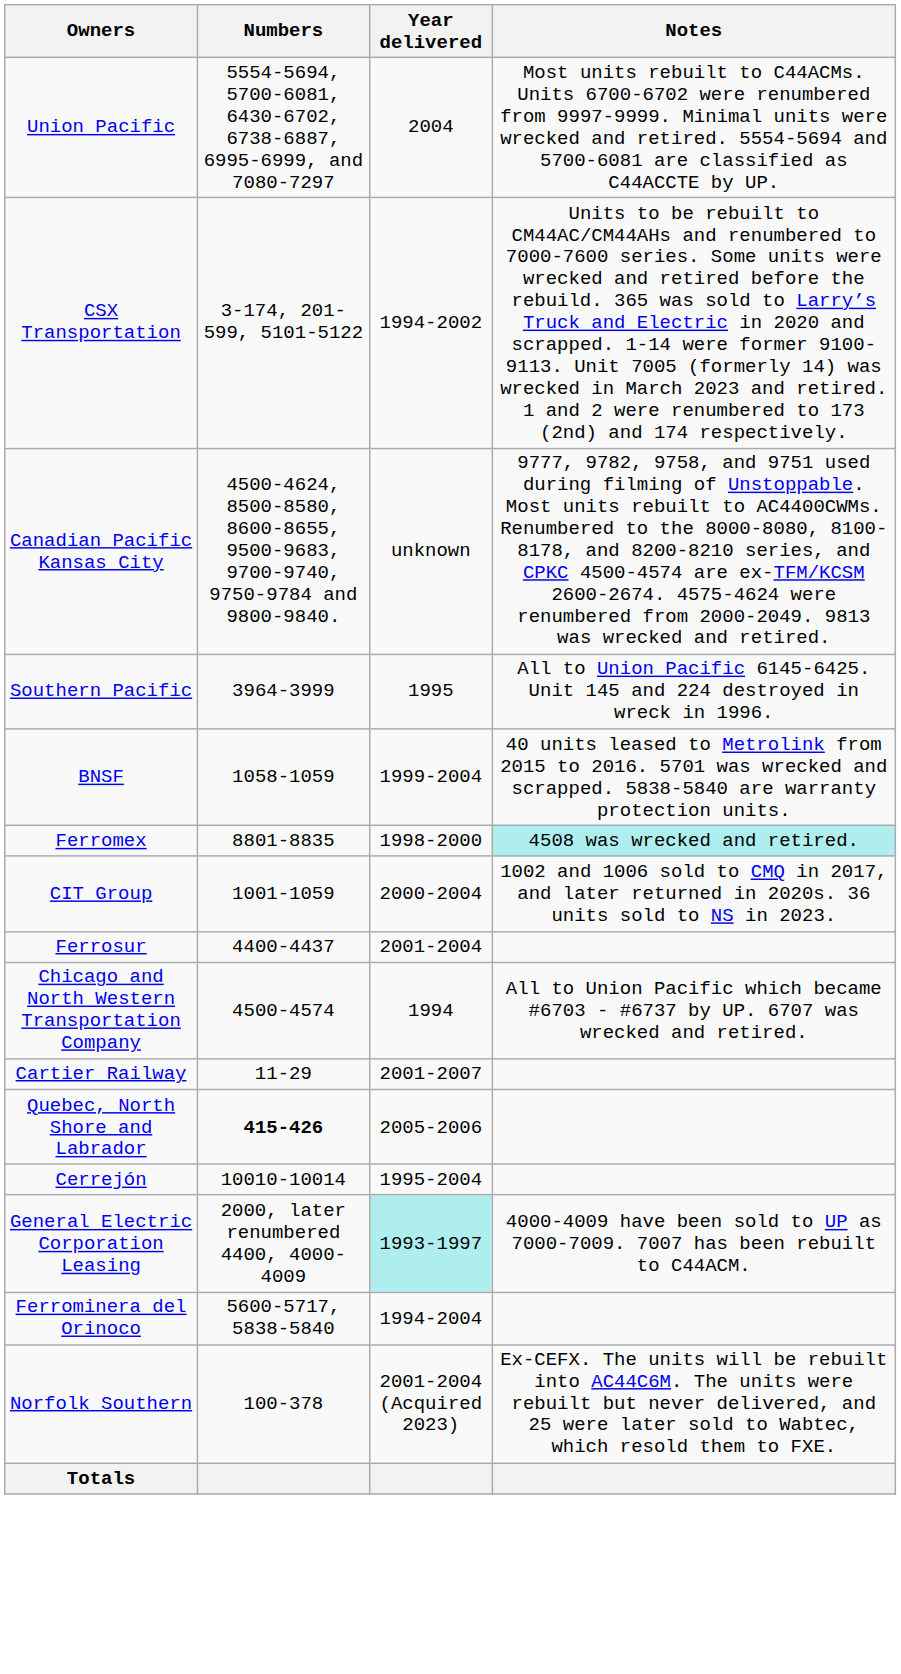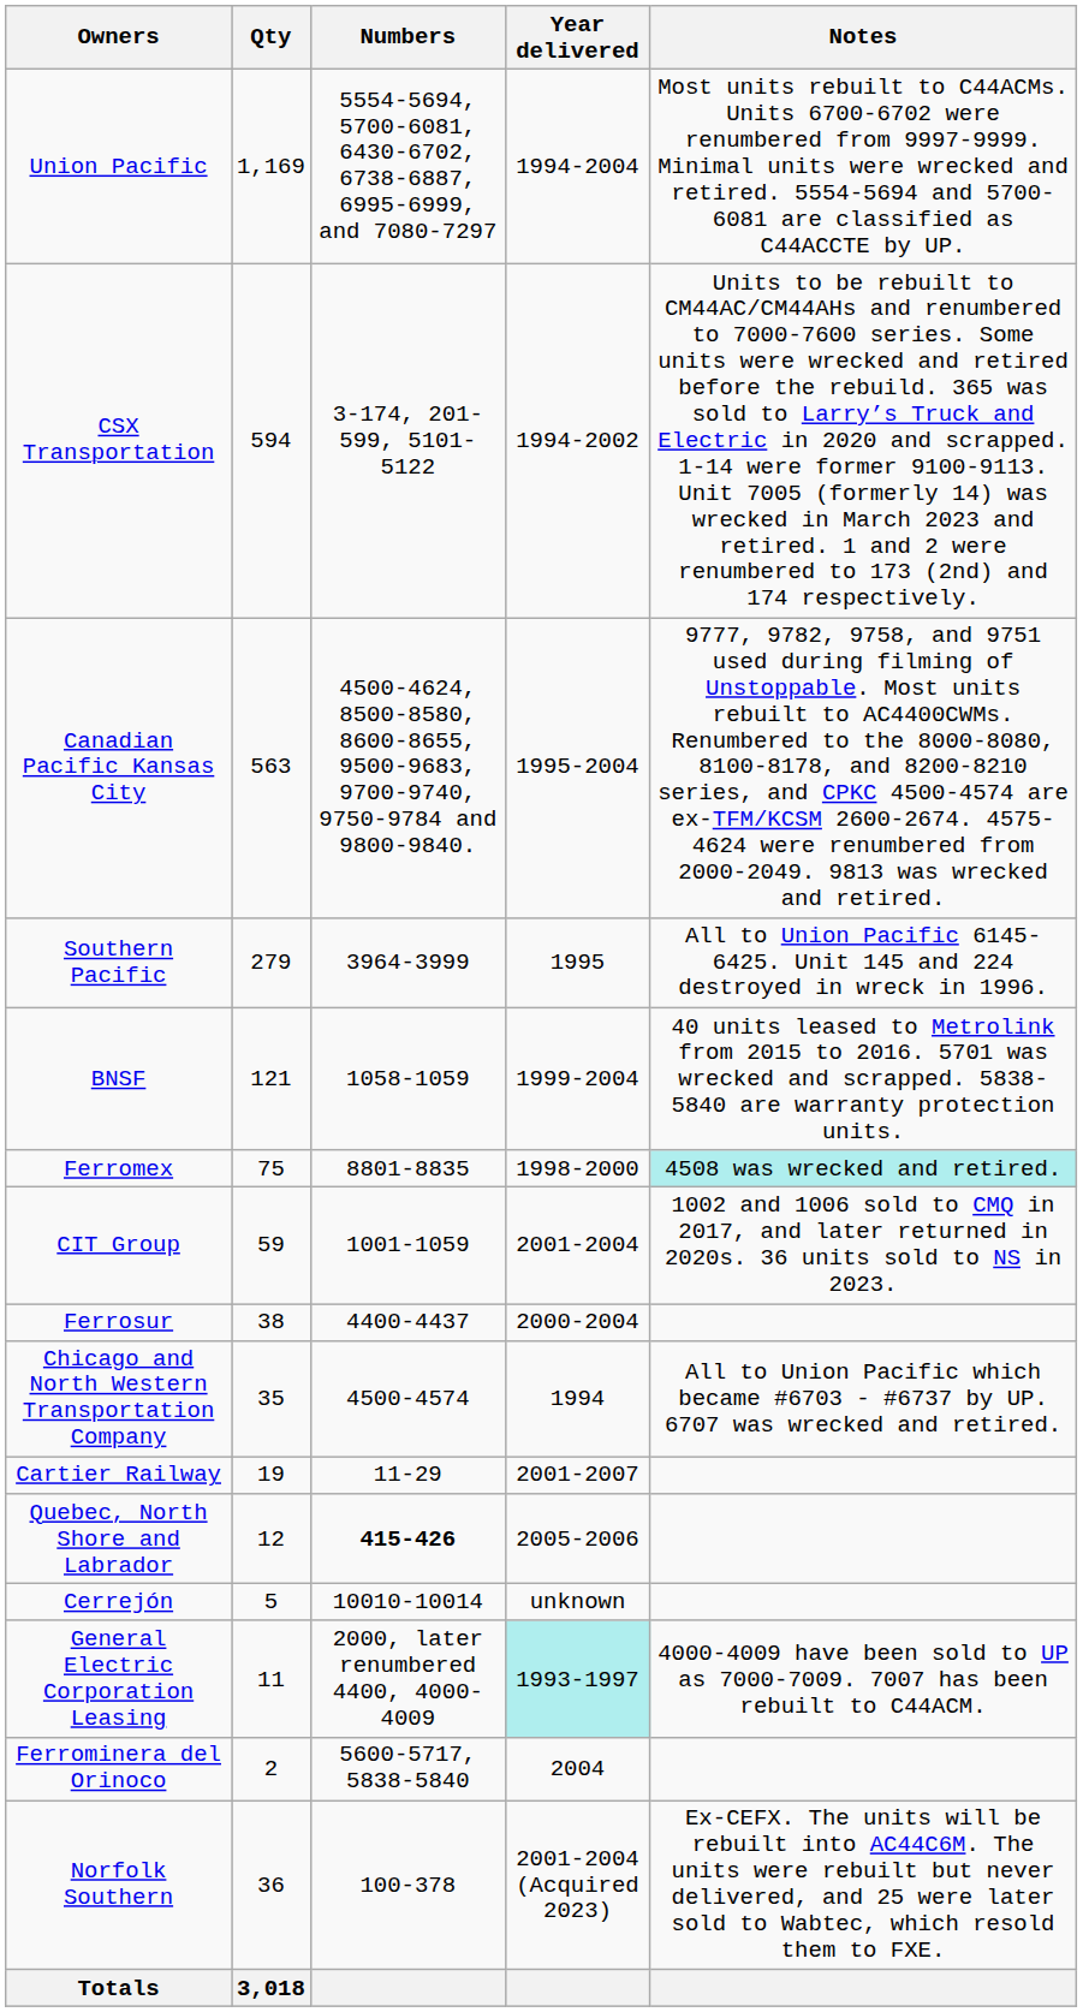 <table class="wikitable sortable">
 <tr align = "center">
 <th>Owners</th>
+<th>Qty</th>
 <th>Numbers</th>
 <th>Year delivered</th>
 <th>Notes</th>
 </tr>
 <tr align = "center">
 <td><a href='#'>Union Pacific</a></td>
+<td>1,169</td>
 <td>5554-5694, 5700-6081, 6430-6702, 6738-6887, 6995-6999, and 7080-7297</td>
-<td>2004</td>
+<td>1994-2004</td>
 <td>Most units rebuilt to C44ACMs. Units 6700-6702 were renumbered from 9997-9999. Minimal units were wrecked and retired. 5554-5694 and 5700-6081 are classified as C44ACCTE by UP.</td>
 </tr>
 <tr align = "center">
 <td><a href='#'>CSX Transportation</a></td>
+<td>594</td>
 <td>3-174, 201-599, 5101-5122</td>
 <td>1994-2002</td>
 <td>Units to be rebuilt to CM44AC/CM44AHs and renumbered to 7000-7600 series. Some units were wrecked and retired before the rebuild. 365 was sold to <a href='#'>Larry’s Truck and Electric</a> in 2020 and scrapped. 1-14 were former 9100-9113. Unit 7005 (formerly 14) was wrecked in March 2023 and retired. 1 and 2 were renumbered to 173 (2nd) and 174 respectively.</td>
 </tr>
 <tr align = "center">
 <td><a href='#'>Canadian Pacific Kansas City</a></td>
+<td>563</td>
 <td>4500-4624, 8500-8580, 8600-8655, 9500-9683, 9700-9740, 9750-9784 and 9800-9840.</td>
-<td>unknown</td>
+<td>1995-2004</td>
 <td>9777, 9782, 9758, and 9751 used during filming of <a href='#'>Unstoppable</a>. Most units rebuilt to AC4400CWMs. Renumbered to the 8000-8080, 8100-8178, and 8200-8210 series, and <a href='#'>CPKC</a> 4500-4574 are ex-<a href='#'>TFM/KCSM</a> 2600-2674. 4575-4624 were renumbered from 2000-2049. 9813 was wrecked and retired.</td>
 </tr>
 <tr align = "center">
 <td><a href='#'>Southern Pacific</a></td>
+<td>279</td>
 <td>3964-3999</td>
 <td>1995</td>
 <td>All to <a href='#'>Union Pacific</a> 6145-6425. Unit 145 and 224 destroyed in wreck in 1996.</td>
 </tr>
 <tr align = "center">
 <td><a href='#'>BNSF</a></td>
+<td>121</td>
 <td>1058-1059</td>
 <td>1999-2004</td>
 <td>40 units leased to <a href='#'>Metrolink</a> from 2015 to 2016. 5701 was wrecked and scrapped. 5838-5840 are warranty protection units.</td>
 </tr>
 <tr align = "center">
 <td><a href='#'>Ferromex</a></td>
+<td>75</td>
 <td>8801-8835</td>
 <td>1998-2000</td>
 <td style="background: paleturquoise;">4508 was wrecked and retired.</td>
 </tr>
 <tr align = "center">
 <td><a href='#'>CIT Group</a></td>
+<td>59</td>
 <td>1001-1059</td>
-<td>2000-2004</td>
+<td>2001-2004</td>
 <td>1002 and 1006 sold to <a href='#'>CMQ</a> in 2017, and later returned in 2020s. 36 units sold to <a href='#'>NS</a> in 2023.</td>
 </tr>
 <tr align = "center">
 <td><a href='#'>Ferrosur</a></td>
+<td>38</td>
 <td>4400-4437</td>
-<td>2001-2004</td>
+<td>2000-2004</td>
 <td></td>
 </tr>
 <tr align = "center">
 <td><a href='#'>Chicago and North Western Transportation Company</a></td>
+<td>35</td>
 <td>4500-4574</td>
 <td>1994</td>
 <td>All to Union Pacific which became #6703 - #6737 by UP. 6707 was wrecked and retired.</td>
 </tr>
 <tr align = "center">
 <td><a href='#'>Cartier Railway</a></td>
+<td>19</td>
 <td>11-29</td>
 <td>2001-2007</td>
 <td></td>
 </tr>
 <tr align = "center">
 <td><a href='#'>Quebec, North Shore and Labrador</a></td>
+<td>12</td>
 <td><strong>415-426</strong></td>
 <td>2005-2006</td>
 <td></td>
 </tr>
 <tr align = "center">
 <td><a href='#'>Cerrejón</a></td>
+<td>5</td>
 <td>10010-10014</td>
-<td>1995-2004</td>
+<td>unknown</td>
 <td></td>
 </tr>
 <tr align = "center">
 <td><a href='#'>General Electric Corporation Leasing</a></td>
+<td>11</td>
 <td>2000, later renumbered 4400, 4000-4009</td>
 <td style="background: paleturquoise;">1993-1997</td>
 <td>4000-4009 have been sold to <a href='#'>UP</a> as 7000-7009. 7007 has been rebuilt to C44ACM.</td>
 </tr>
 <tr align = "center">
 <td><a href='#'>Ferrominera del Orinoco</a></td>
+<td>2</td>
 <td>5600-5717, 5838-5840</td>
-<td>1994-2004</td>
+<td>2004</td>
 <td></td>
 </tr>
 <tr align = "center">
 <td><a href='#'>Norfolk Southern</a></td>
+<td>36</td>
 <td>100-378</td>
 <td>2001-2004 (Acquired 2023)</td>
 <td>Ex-CEFX. The units will be rebuilt into <a href='#'>AC44C6M</a>. The units were rebuilt but never delivered, and 25 were later sold to Wabtec, which resold them to FXE.</td>
 </tr>
 <tr align = "center">
 <th>Totals</th>
+<th>3,018</th>
 <th></th>
 <th></th>
 <th></th>
 </tr>
 </table>
